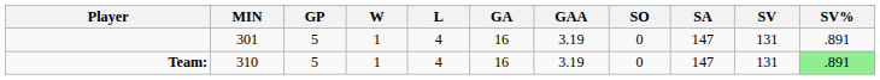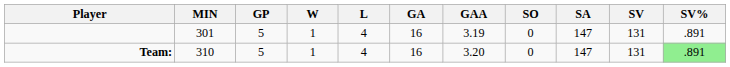 <table class="wikitable sortable" width="60%">
 <tr>
 <th bgcolor="#DDDDFF" width="10%">Player</th>
 <th width="3%" bgcolor="#DDDDFF" title="Minutes played">MIN</th>
 <th width="3%" bgcolor="#DDDDFF" title="Games played in">GP</th>
 <th width="3%" bgcolor="#DDDDFF" title="Games played in">W</th>
 <th width="3%" bgcolor="#DDDDFF"title="Games played in">L</th>
 <th width="3%" bgcolor="#DDDDFF" title="Goals against">GA</th>
 <th width="3%" bgcolor="#DDDDFF" title="Goals against average">GAA</th>
 <th width="3%" bgcolor="#DDDDFF" title="Shut-outs">SO</th>
 <th width="3%" bgcolor="#DDDDFF" title="Shots against">SA</th>
 <th width="3%" bgcolor="#DDDDFF" title="Shots saved">SV</th>
 <th width="3%" bgcolor="#DDDDFF" title="Save percentage">SV%</th>
 </tr>
 <tr align="center">
 <td align="right"></td>
 <td>301</td>
 <td>5</td>
 <td>1</td>
 <td>4</td>
 <td>16</td>
 <td>3.19</td>
 <td>0</td>
 <td>147</td>
 <td>131</td>
 <td>.891</td>
 </tr>
 <tr align="center">
 <td align="right"><strong>Team:</strong></td>
 <td>310</td>
 <td>5</td>
 <td>1</td>
 <td>4</td>
 <td>16</td>
-<td>3.19</td>
+<td>3.20</td>
 <td>0</td>
 <td>147</td>
 <td>131</td>
 <td style="background: lightgreen;">.891</td>
 </tr>
 </table>
